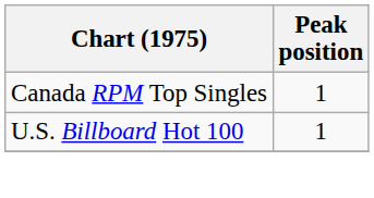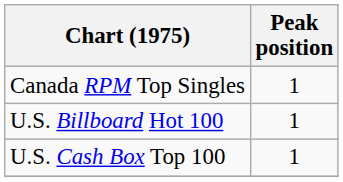 <table class="wikitable sortable">
 <tr>
 <th>Chart (1975)</th>
 <th>Peak<br>position</th>
 </tr>
 <tr>
 <td>Canada <em><a href='#'>RPM</a></em> Top Singles</td>
 <td style="text-align:center;">1</td>
 </tr>
 <tr>
 <td>U.S. <em><a href='#'>Billboard</a></em> <a href='#'>Hot 100</a></td>
 <td style="text-align:center;">1</td>
 </tr>
 <tr>
+<td>U.S. <a href='#'><em>Cash Box</em></a> Top 100</td>
+<td align="center">1</td>
+</tr>
+<tr>
 </tr>
 </table>
